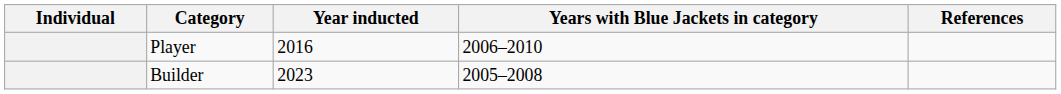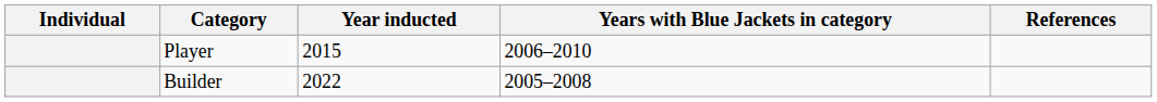 <table class="wikitable sortable" width="75%">
 <tr>
 <th scope="col">Individual</th>
 <th scope="col">Category</th>
 <th scope="col">Year inducted</th>
 <th scope="col">Years with Blue Jackets in category</th>
 <th scope="col" class="unsortable">References</th>
 </tr>
 <tr>
 <th scope="row"></th>
 <td>Player</td>
-<td>2016</td>
+<td>2015</td>
 <td>2006–2010</td>
 <td></td>
 </tr>
 <tr>
 <th scope="row"></th>
 <td>Builder</td>
-<td>2023</td>
+<td>2022</td>
 <td>2005–2008</td>
 <td></td>
 </tr>
 </table>
